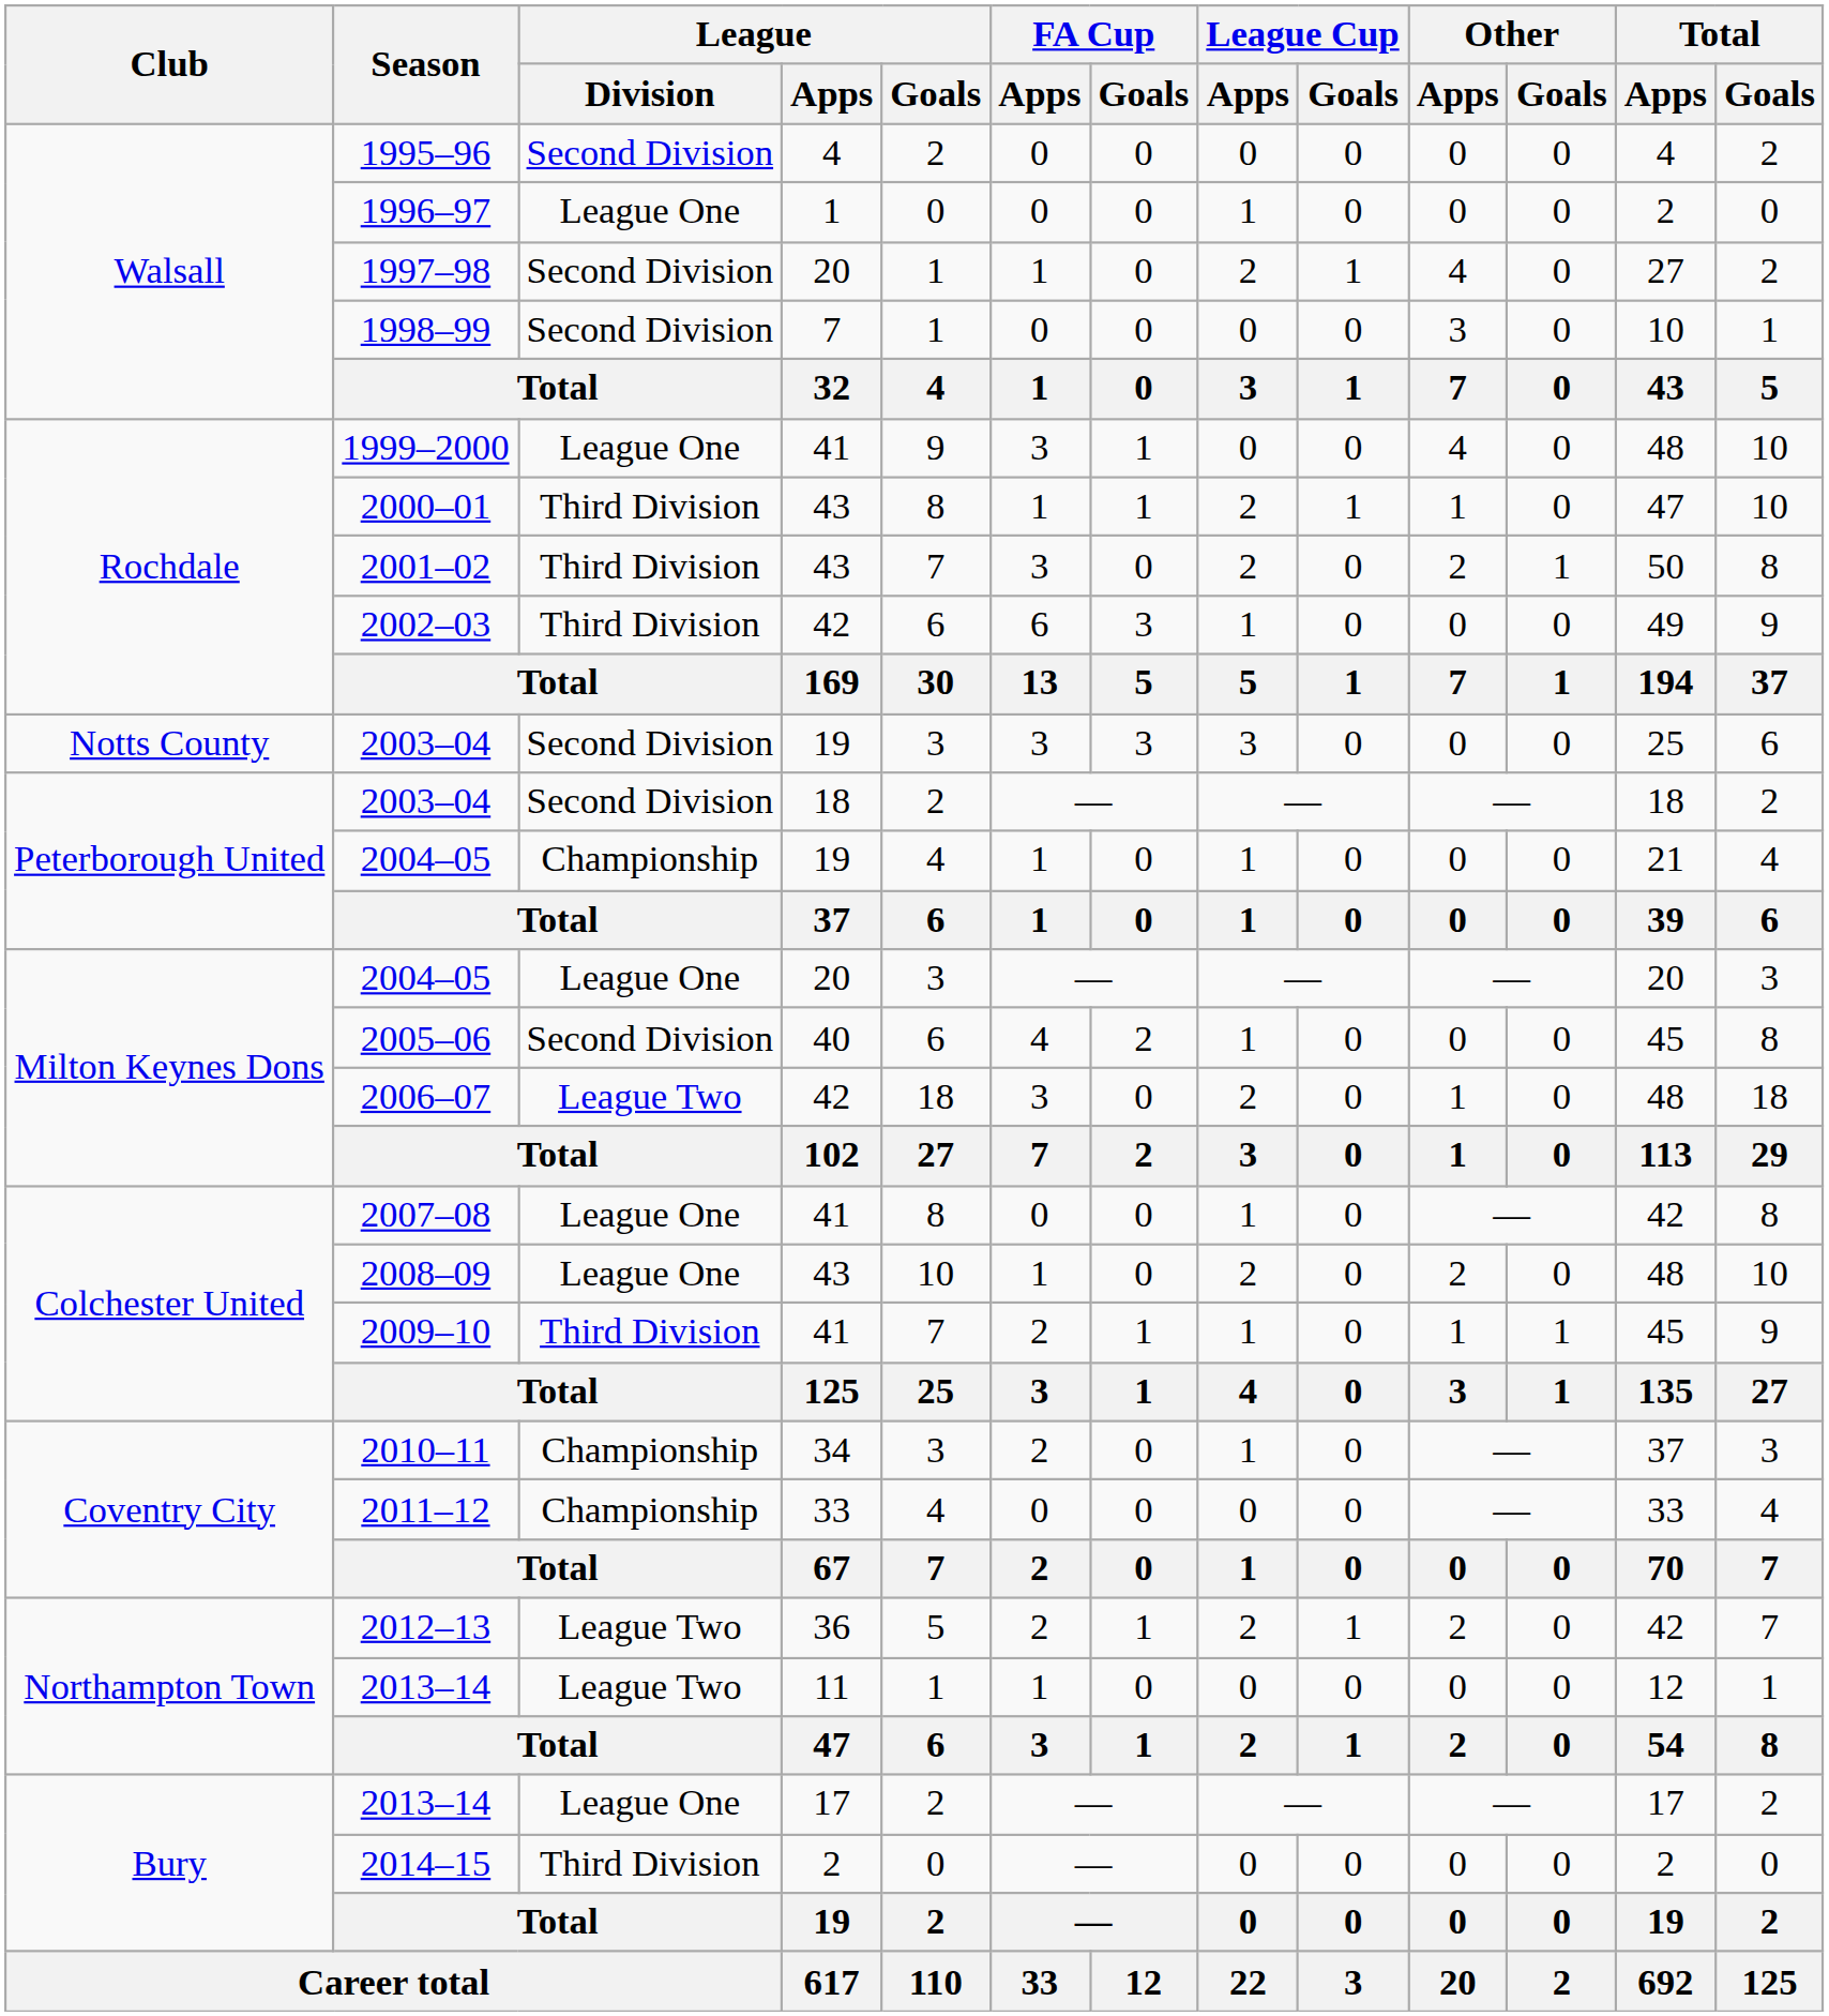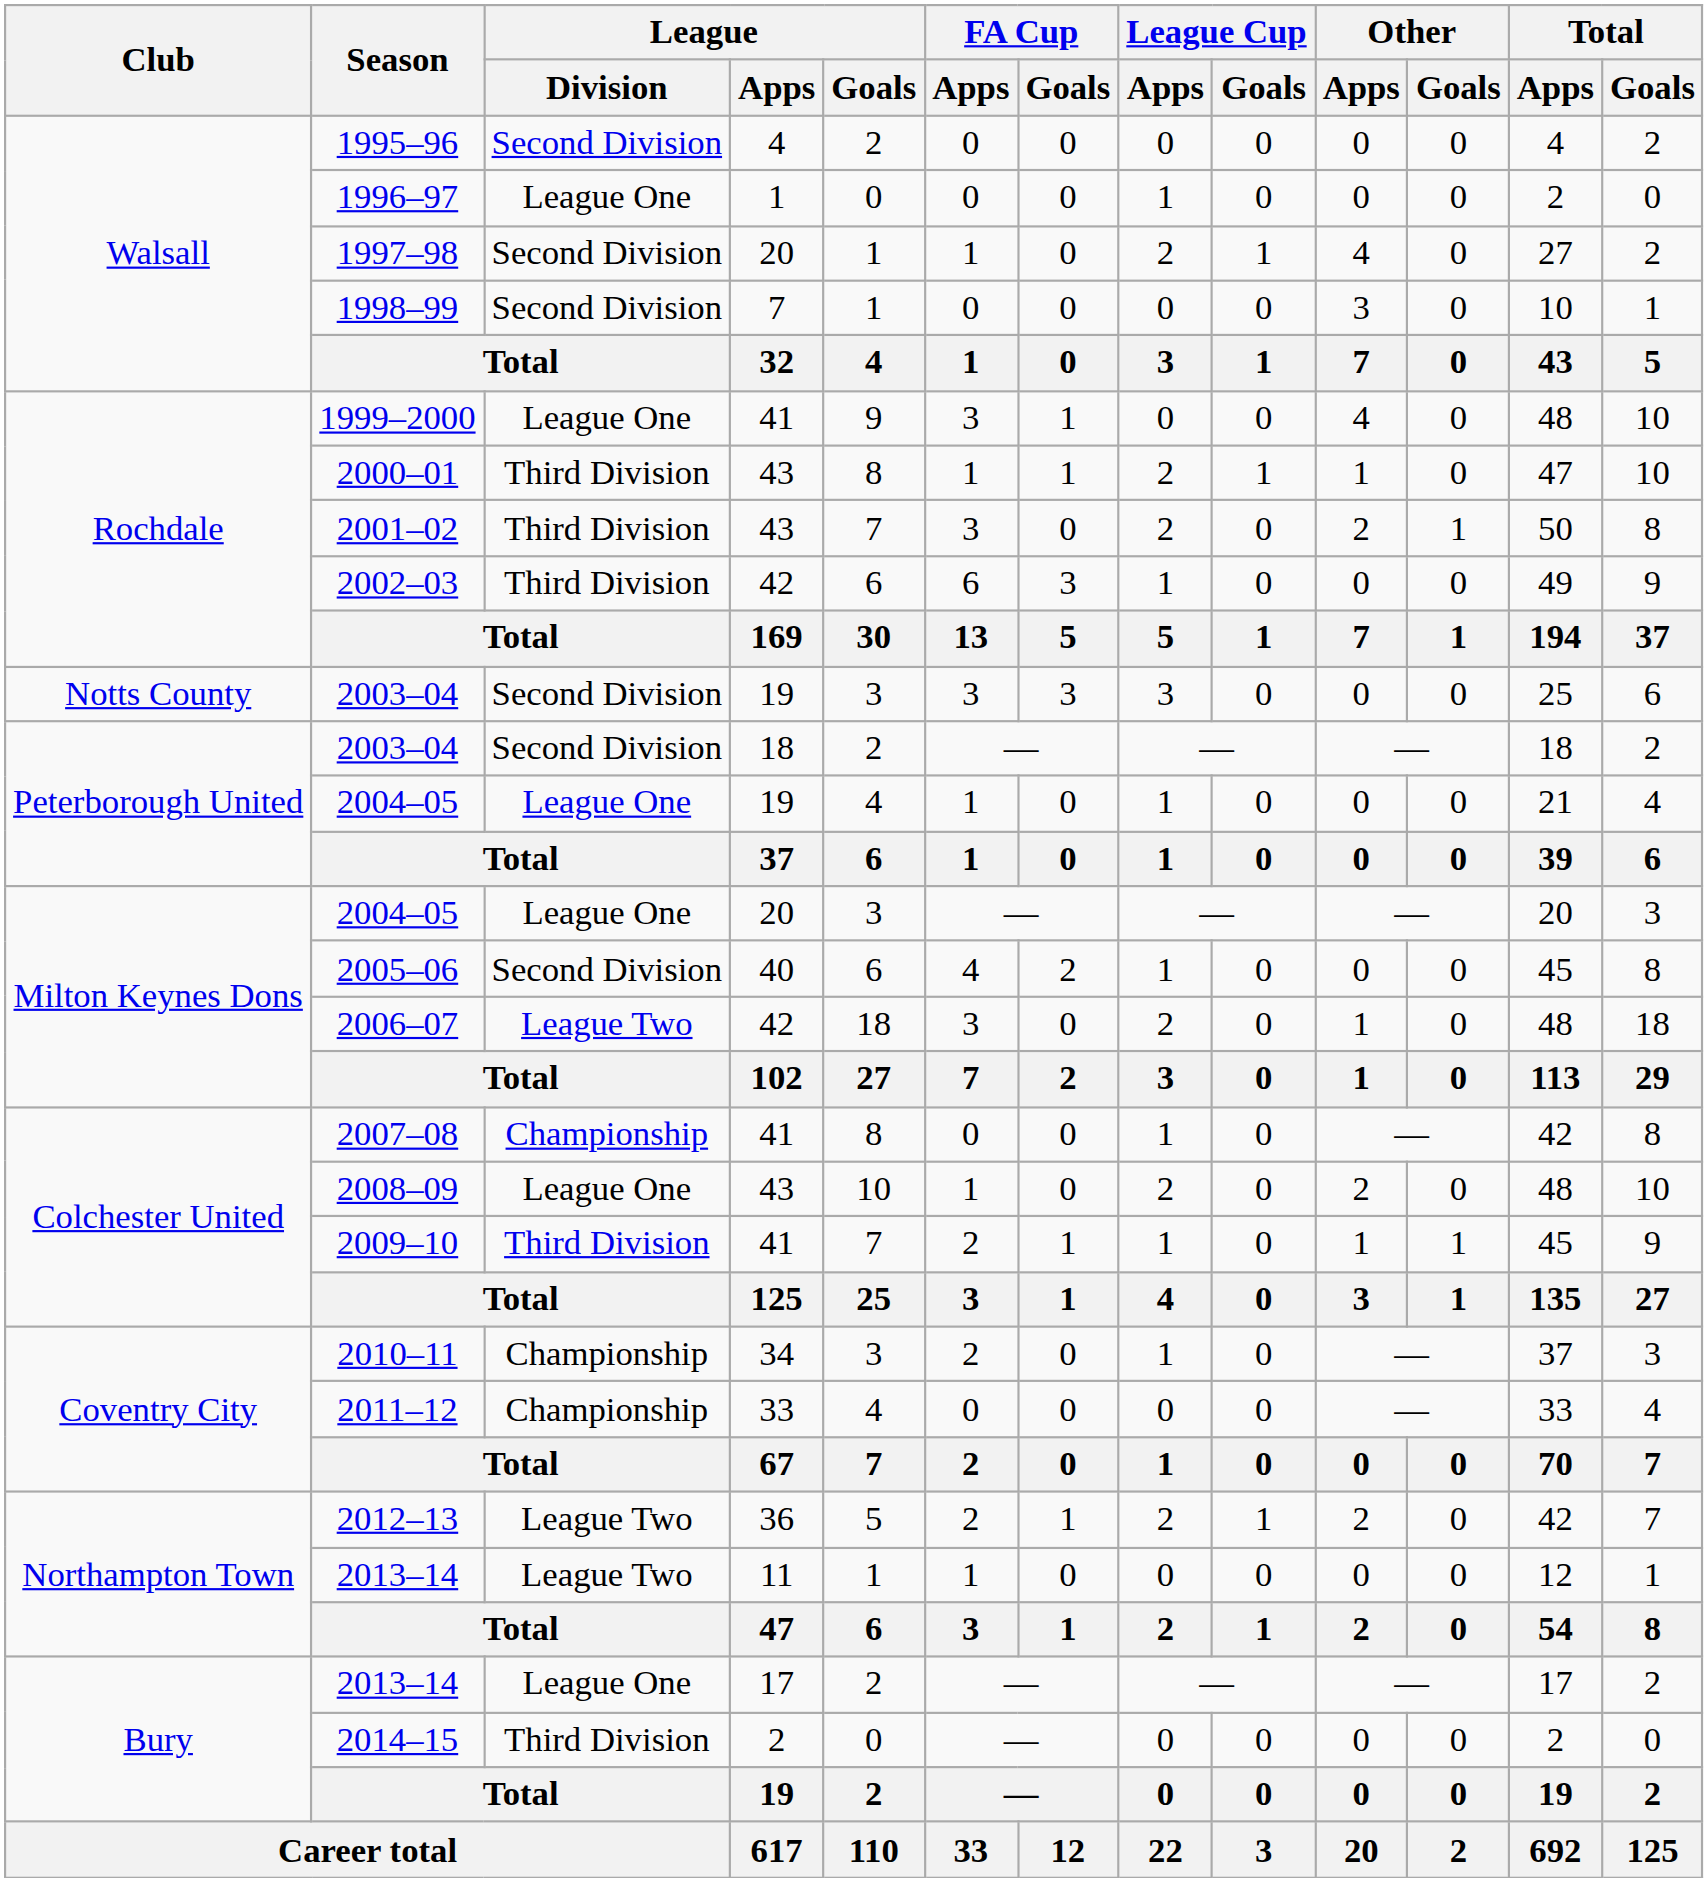 <table class="wikitable" style="text-align: center;">
 <tr>
 <th rowspan=2>Club</th>
 <th rowspan=2>Season</th>
 <th colspan=3>League</th>
 <th colspan=2><a href='#'>FA Cup</a></th>
 <th colspan=2><a href='#'>League Cup</a></th>
 <th colspan=2>Other</th>
 <th colspan=2>Total</th>
 </tr>
 <tr>
 <th>Division</th>
 <th>Apps</th>
 <th>Goals</th>
 <th>Apps</th>
 <th>Goals</th>
 <th>Apps</th>
 <th>Goals</th>
 <th>Apps</th>
 <th>Goals</th>
 <th>Apps</th>
 <th>Goals</th>
 </tr>
 <tr>
 <td rowspan="5"><a href='#'>Walsall</a></td>
 <td><a href='#'>1995–96</a></td>
 <td><a href='#'>Second Division</a></td>
 <td>4</td>
 <td>2</td>
 <td>0</td>
 <td>0</td>
 <td>0</td>
 <td>0</td>
 <td>0</td>
 <td>0</td>
 <td>4</td>
 <td>2</td>
 </tr>
 <tr>
 <td><a href='#'>1996–97</a></td>
 <td>League One</td>
 <td>1</td>
 <td>0</td>
 <td>0</td>
 <td>0</td>
 <td>1</td>
 <td>0</td>
 <td>0</td>
 <td>0</td>
 <td>2</td>
 <td>0</td>
 </tr>
 <tr>
 <td><a href='#'>1997–98</a></td>
 <td>Second Division</td>
 <td>20</td>
 <td>1</td>
 <td>1</td>
 <td>0</td>
 <td>2</td>
 <td>1</td>
 <td>4</td>
 <td>0</td>
 <td>27</td>
 <td>2</td>
 </tr>
 <tr>
 <td><a href='#'>1998–99</a></td>
 <td>Second Division</td>
 <td>7</td>
 <td>1</td>
 <td>0</td>
 <td>0</td>
 <td>0</td>
 <td>0</td>
 <td>3</td>
 <td>0</td>
 <td>10</td>
 <td>1</td>
 </tr>
 <tr>
 <th colspan="2">Total</th>
 <th>32</th>
 <th>4</th>
 <th>1</th>
 <th>0</th>
 <th>3</th>
 <th>1</th>
 <th>7</th>
 <th>0</th>
 <th>43</th>
 <th>5</th>
 </tr>
 <tr>
 <td rowspan="5"><a href='#'>Rochdale</a></td>
 <td><a href='#'>1999–2000</a></td>
 <td>League One</td>
 <td>41</td>
 <td>9</td>
 <td>3</td>
 <td>1</td>
 <td>0</td>
 <td>0</td>
 <td>4</td>
 <td>0</td>
 <td>48</td>
 <td>10</td>
 </tr>
 <tr>
 <td><a href='#'>2000–01</a></td>
 <td>Third Division</td>
 <td>43</td>
 <td>8</td>
 <td>1</td>
 <td>1</td>
 <td>2</td>
 <td>1</td>
 <td>1</td>
 <td>0</td>
 <td>47</td>
 <td>10</td>
 </tr>
 <tr>
 <td><a href='#'>2001–02</a></td>
 <td>Third Division</td>
 <td>43</td>
 <td>7</td>
 <td>3</td>
 <td>0</td>
 <td>2</td>
 <td>0</td>
 <td>2</td>
 <td>1</td>
 <td>50</td>
 <td>8</td>
 </tr>
 <tr>
 <td><a href='#'>2002–03</a></td>
 <td>Third Division</td>
 <td>42</td>
 <td>6</td>
 <td>6</td>
 <td>3</td>
 <td>1</td>
 <td>0</td>
 <td>0</td>
 <td>0</td>
 <td>49</td>
 <td>9</td>
 </tr>
 <tr>
 <th colspan="2">Total</th>
 <th>169</th>
 <th>30</th>
 <th>13</th>
 <th>5</th>
 <th>5</th>
 <th>1</th>
 <th>7</th>
 <th>1</th>
 <th>194</th>
 <th>37</th>
 </tr>
 <tr>
 <td><a href='#'>Notts County</a></td>
 <td><a href='#'>2003–04</a></td>
 <td>Second Division</td>
 <td>19</td>
 <td>3</td>
 <td>3</td>
 <td>3</td>
 <td>3</td>
 <td>0</td>
 <td>0</td>
 <td>0</td>
 <td>25</td>
 <td>6</td>
 </tr>
 <tr>
 <td rowspan="3"><a href='#'>Peterborough United</a></td>
 <td><a href='#'>2003–04</a></td>
 <td>Second Division</td>
 <td>18</td>
 <td>2</td>
 <td colspan="2">—</td>
 <td colspan="2">—</td>
 <td colspan="2">—</td>
 <td>18</td>
 <td>2</td>
 </tr>
 <tr>
 <td><a href='#'>2004–05</a></td>
-<td>Championship</td>
+<td><a href='#'>League One</a></td>
 <td>19</td>
 <td>4</td>
 <td>1</td>
 <td>0</td>
 <td>1</td>
 <td>0</td>
 <td>0</td>
 <td>0</td>
 <td>21</td>
 <td>4</td>
 </tr>
 <tr>
 <th colspan="2">Total</th>
 <th>37</th>
 <th>6</th>
 <th>1</th>
 <th>0</th>
 <th>1</th>
 <th>0</th>
 <th>0</th>
 <th>0</th>
 <th>39</th>
 <th>6</th>
 </tr>
 <tr>
 <td rowspan="4"><a href='#'>Milton Keynes Dons</a></td>
 <td><a href='#'>2004–05</a></td>
 <td>League One</td>
 <td>20</td>
 <td>3</td>
 <td colspan="2">—</td>
 <td colspan="2">—</td>
 <td colspan="2">—</td>
 <td>20</td>
 <td>3</td>
 </tr>
 <tr>
 <td><a href='#'>2005–06</a></td>
 <td>Second Division</td>
 <td>40</td>
 <td>6</td>
 <td>4</td>
 <td>2</td>
 <td>1</td>
 <td>0</td>
 <td>0</td>
 <td>0</td>
 <td>45</td>
 <td>8</td>
 </tr>
 <tr>
 <td><a href='#'>2006–07</a></td>
 <td><a href='#'>League Two</a></td>
 <td>42</td>
 <td>18</td>
 <td>3</td>
 <td>0</td>
 <td>2</td>
 <td>0</td>
 <td>1</td>
 <td>0</td>
 <td>48</td>
 <td>18</td>
 </tr>
 <tr>
 <th colspan="2">Total</th>
 <th>102</th>
 <th>27</th>
 <th>7</th>
 <th>2</th>
 <th>3</th>
 <th>0</th>
 <th>1</th>
 <th>0</th>
 <th>113</th>
 <th>29</th>
 </tr>
 <tr>
 <td rowspan="4"><a href='#'>Colchester United</a></td>
 <td><a href='#'>2007–08</a></td>
-<td>League One</td>
+<td><a href='#'>Championship</a></td>
 <td>41</td>
 <td>8</td>
 <td>0</td>
 <td>0</td>
 <td>1</td>
 <td>0</td>
 <td colspan="2">—</td>
 <td>42</td>
 <td>8</td>
 </tr>
 <tr>
 <td><a href='#'>2008–09</a></td>
 <td>League One</td>
 <td>43</td>
 <td>10</td>
 <td>1</td>
 <td>0</td>
 <td>2</td>
 <td>0</td>
 <td>2</td>
 <td>0</td>
 <td>48</td>
 <td>10</td>
 </tr>
 <tr>
 <td><a href='#'>2009–10</a></td>
 <td><a href='#'>Third Division</a></td>
 <td>41</td>
 <td>7</td>
 <td>2</td>
 <td>1</td>
 <td>1</td>
 <td>0</td>
 <td>1</td>
 <td>1</td>
 <td>45</td>
 <td>9</td>
 </tr>
 <tr>
 <th colspan="2">Total</th>
 <th>125</th>
 <th>25</th>
 <th>3</th>
 <th>1</th>
 <th>4</th>
 <th>0</th>
 <th>3</th>
 <th>1</th>
 <th>135</th>
 <th>27</th>
 </tr>
 <tr>
 <td rowspan="3"><a href='#'>Coventry City</a></td>
 <td><a href='#'>2010–11</a></td>
 <td>Championship</td>
 <td>34</td>
 <td>3</td>
 <td>2</td>
 <td>0</td>
 <td>1</td>
 <td>0</td>
 <td colspan="2">—</td>
 <td>37</td>
 <td>3</td>
 </tr>
 <tr>
 <td><a href='#'>2011–12</a></td>
 <td>Championship</td>
 <td>33</td>
 <td>4</td>
 <td>0</td>
 <td>0</td>
 <td>0</td>
 <td>0</td>
 <td colspan="2">—</td>
 <td>33</td>
 <td>4</td>
 </tr>
 <tr>
 <th colspan="2">Total</th>
 <th>67</th>
 <th>7</th>
 <th>2</th>
 <th>0</th>
 <th>1</th>
 <th>0</th>
 <th>0</th>
 <th>0</th>
 <th>70</th>
 <th>7</th>
 </tr>
 <tr>
 <td rowspan="3"><a href='#'>Northampton Town</a></td>
 <td><a href='#'>2012–13</a></td>
 <td>League Two</td>
 <td>36</td>
 <td>5</td>
 <td>2</td>
 <td>1</td>
 <td>2</td>
 <td>1</td>
 <td>2</td>
 <td>0</td>
 <td>42</td>
 <td>7</td>
 </tr>
 <tr>
 <td><a href='#'>2013–14</a></td>
 <td>League Two</td>
 <td>11</td>
 <td>1</td>
 <td>1</td>
 <td>0</td>
 <td>0</td>
 <td>0</td>
 <td>0</td>
 <td>0</td>
 <td>12</td>
 <td>1</td>
 </tr>
 <tr>
 <th colspan="2">Total</th>
 <th>47</th>
 <th>6</th>
 <th>3</th>
 <th>1</th>
 <th>2</th>
 <th>1</th>
 <th>2</th>
 <th>0</th>
 <th>54</th>
 <th>8</th>
 </tr>
 <tr>
 <td rowspan="3"><a href='#'>Bury</a></td>
 <td><a href='#'>2013–14</a></td>
 <td>League One</td>
 <td>17</td>
 <td>2</td>
 <td colspan="2">—</td>
 <td colspan="2">—</td>
 <td colspan="2">—</td>
 <td>17</td>
 <td>2</td>
 </tr>
 <tr>
 <td><a href='#'>2014–15</a></td>
 <td>Third Division</td>
 <td>2</td>
 <td>0</td>
 <td colspan="2">—</td>
 <td>0</td>
 <td>0</td>
 <td>0</td>
 <td>0</td>
 <td>2</td>
 <td>0</td>
 </tr>
 <tr>
 <th colspan="2">Total</th>
 <th>19</th>
 <th>2</th>
 <th colspan="2">—</th>
 <th>0</th>
 <th>0</th>
 <th>0</th>
 <th>0</th>
 <th>19</th>
 <th>2</th>
 </tr>
 <tr>
 <th colspan="3">Career total</th>
 <th>617</th>
 <th>110</th>
 <th>33</th>
 <th>12</th>
 <th>22</th>
 <th>3</th>
 <th>20</th>
 <th>2</th>
 <th>692</th>
 <th>125</th>
 </tr>
 </table>
